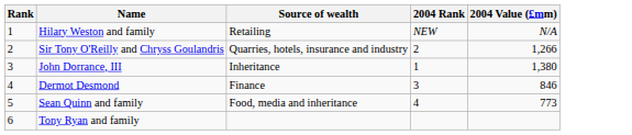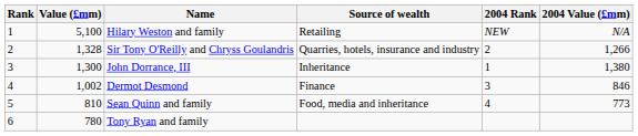 <table class="wikitable">
 <tr>
 <th>Rank</th>
+<th>Value (<a href='#'>£m</a>m)</th>
 <th>Name</th>
 <th>Source of wealth</th>
 <th>2004 Rank</th>
 <th>2004 Value  (<a href='#'>£m</a>m)</th>
 </tr>
 <tr>
 <td>1</td>
+<td align="right">5,100</td>
 <td><a href='#'>Hilary Weston</a> and family</td>
 <td>Retailing</td>
 <td><em>NEW</em></td>
 <td align="right"><em>N/A</em></td>
 </tr>
 <tr>
 <td>2</td>
+<td align="right">1,328</td>
 <td><a href='#'>Sir Tony O'Reilly</a> and <a href='#'>Chryss Goulandris</a></td>
 <td>Quarries, hotels, insurance and industry</td>
 <td>2</td>
 <td align="right">1,266</td>
 </tr>
 <tr>
 <td>3</td>
+<td align="right">1,300</td>
 <td><a href='#'>John Dorrance, III</a></td>
 <td>Inheritance</td>
 <td>1</td>
 <td align="right">1,380</td>
 </tr>
 <tr>
 <td>4</td>
+<td align="right">1,002</td>
 <td><a href='#'>Dermot Desmond</a></td>
 <td>Finance</td>
 <td>3</td>
 <td align="right">846</td>
 </tr>
 <tr>
 <td>5</td>
+<td align="right">810</td>
 <td><a href='#'>Sean Quinn</a> and family</td>
 <td>Food, media and inheritance</td>
 <td>4</td>
 <td align="right">773</td>
 </tr>
 <tr>
 <td>6</td>
+<td align="right">780</td>
 <td><a href='#'>Tony Ryan</a> and family</td>
 <td></td>
 <td></td>
 <td></td>
 </tr>
 </table>
